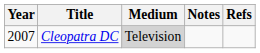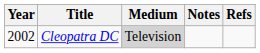 <table class="wikitable">
 <tr>
 <th>Year</th>
 <th>Title</th>
 <th>Medium</th>
 <th>Notes</th>
 <th>Refs</th>
 </tr>
 <tr>
-<td>2007</td>
+<td>2002</td>
 <td><em><a href='#'>Cleopatra DC</a></em></td>
 <td style="background: lightgrey;">Television</td>
 <td></td>
 <td></td>
 </tr>
 </table>
